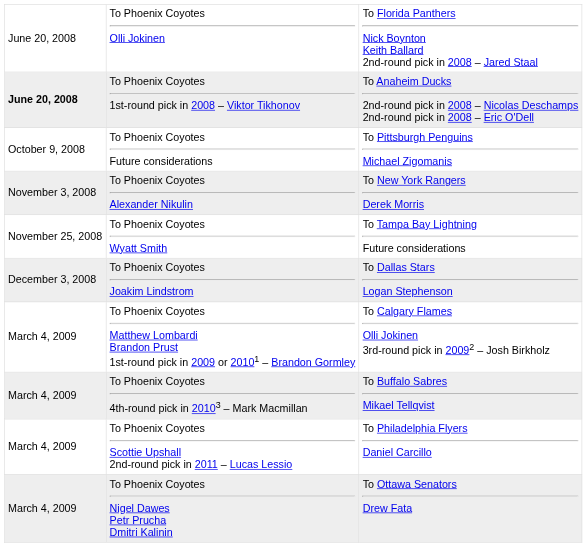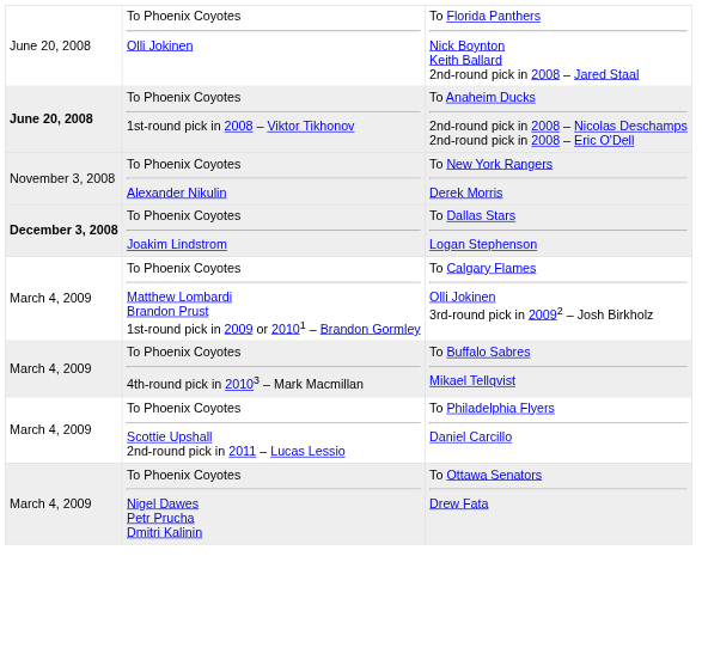 <table border=1 style="border-collapse:collapse" bordercolor="#DFDFDF"  cellpadding="5">
 <tr>
 <td>June 20, 2008</td>
 <td valign="top">To Phoenix Coyotes <hr><a href='#'>Olli Jokinen</a></td>
 <td valign="top">To <a href='#'>Florida Panthers</a> <hr><a href='#'>Nick Boynton</a><br><a href='#'>Keith Ballard</a><br>2nd-round pick in <a href='#'>2008</a> – <a href='#'>Jared Staal</a></td>
 </tr>
 <tr bgcolor="#eeeeee">
 <td><strong>June 20, 2008</strong></td>
 <td valign="top">To Phoenix Coyotes <hr>1st-round pick in <a href='#'>2008</a> – <a href='#'>Viktor Tikhonov</a></td>
 <td valign="top">To <a href='#'>Anaheim Ducks</a> <hr>2nd-round pick in <a href='#'>2008</a> – <a href='#'>Nicolas Deschamps</a><br>2nd-round pick in <a href='#'>2008</a> – <a href='#'>Eric O'Dell</a></td>
 </tr>
-<tr>
-<td>October 9, 2008</td>
-<td valign="top">To Phoenix Coyotes <hr>Future considerations</td>
-<td valign="top">To <a href='#'>Pittsburgh Penguins</a> <hr><a href='#'>Michael Zigomanis</a></td>
-</tr>
 <tr bgcolor="#eeeeee">
 <td>November 3, 2008</td>
 <td valign="top">To Phoenix Coyotes <hr><a href='#'>Alexander Nikulin</a></td>
 <td valign="top">To <a href='#'>New York Rangers</a> <hr><a href='#'>Derek Morris</a></td>
 </tr>
-<tr>
-<td>November 25, 2008</td>
-<td valign="top">To Phoenix Coyotes <hr><a href='#'>Wyatt Smith</a></td>
-<td valign="top">To <a href='#'>Tampa Bay Lightning</a> <hr>Future considerations</td>
-</tr>
 <tr bgcolor="#eeeeee">
-<td>December 3, 2008</td>
+<td><strong>December 3, 2008</strong></td>
 <td valign="top">To Phoenix Coyotes <hr><a href='#'>Joakim Lindstrom</a></td>
 <td valign="top">To <a href='#'>Dallas Stars</a> <hr><a href='#'>Logan Stephenson</a></td>
 </tr>
 <tr>
 <td>March 4, 2009</td>
 <td valign="top">To Phoenix Coyotes <hr><a href='#'>Matthew Lombardi</a><br><a href='#'>Brandon Prust</a><br>1st-round pick in <a href='#'>2009</a> or <a href='#'>2010</a><sup>1</sup> – <a href='#'>Brandon Gormley</a></td>
 <td valign="top">To <a href='#'>Calgary Flames</a> <hr><a href='#'>Olli Jokinen</a><br>3rd-round pick in <a href='#'>2009</a><sup>2</sup> – Josh Birkholz</td>
 </tr>
 <tr bgcolor="#eeeeee">
 <td>March 4, 2009</td>
 <td valign="top">To Phoenix Coyotes <hr>4th-round pick in <a href='#'>2010</a><sup>3</sup> – Mark Macmillan</td>
 <td valign="top">To <a href='#'>Buffalo Sabres</a> <hr><a href='#'>Mikael Tellqvist</a></td>
 </tr>
 <tr>
 <td>March 4, 2009</td>
 <td valign="top">To Phoenix Coyotes <hr><a href='#'>Scottie Upshall</a><br>2nd-round pick in <a href='#'>2011</a> – <a href='#'>Lucas Lessio</a></td>
 <td valign="top">To <a href='#'>Philadelphia Flyers</a> <hr><a href='#'>Daniel Carcillo</a></td>
 </tr>
 <tr bgcolor="#eeeeee">
 <td>March 4, 2009</td>
 <td valign="top">To Phoenix Coyotes <hr><a href='#'>Nigel Dawes</a><br><a href='#'>Petr Prucha</a><br><a href='#'>Dmitri Kalinin</a></td>
 <td valign="top">To <a href='#'>Ottawa Senators</a> <hr><a href='#'>Drew Fata</a></td>
 </tr>
 </table>
